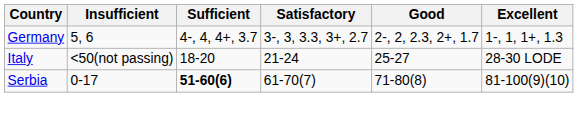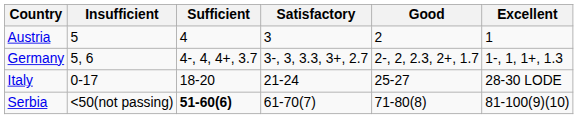 <table class="wikitable">
 <tr>
 <th>Country</th>
 <th>Insufficient</th>
 <th>Sufficient</th>
 <th>Satisfactory</th>
 <th>Good</th>
 <th>Excellent</th>
+</tr>
+<tr>
+<td><a href='#'>Austria</a></td>
+<td>5</td>
+<td>4</td>
+<td>3</td>
+<td>2</td>
+<td>1</td>
 </tr>
 <tr>
 <td><a href='#'>Germany</a></td>
 <td>5, 6</td>
 <td>4-, 4, 4+, 3.7</td>
 <td>3-, 3, 3.3, 3+, 2.7</td>
 <td>2-, 2, 2.3, 2+, 1.7</td>
 <td>1-, 1, 1+, 1.3</td>
 </tr>
 <tr>
 <td><a href='#'>Italy</a></td>
-<td><50(not passing)</td>
+<td>0-17</td>
 <td>18-20</td>
 <td>21-24</td>
 <td>25-27</td>
 <td>28-30 LODE</td>
 </tr>
 <tr>
 <td><a href='#'>Serbia</a></td>
-<td>0-17</td>
+<td><50(not passing)</td>
 <td><strong>51-60(6)</strong></td>
 <td>61-70(7)</td>
 <td>71-80(8)</td>
 <td>81-100(9)(10)</td>
 </tr>
 </table>
